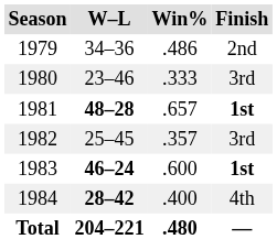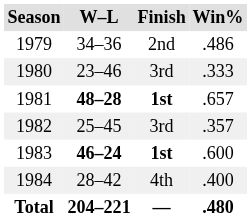 <table BORDER="0" CELLPADDING="3" CELLSPACING="0">
 <tr ---- ALIGN="center" bgcolor="#e0e0e0">
 <th ALIGN="center">Season</th>
 <th ALIGN="center">W–L</th>
+<th ALIGN="center">Finish</th>
 <th ALIGN="center">Win%</th>
-<th ALIGN="center">Finish</th>
 </tr>
 <tr ---- ALIGN="center">
 <td ALIGN="center">1979</td>
 <td ALIGN="center">34–36</td>
+<td ALIGN="center">2nd</td>
 <td ALIGN="center">.486</td>
-<td ALIGN="center">2nd</td>
 </tr>
 <tr ---- ALIGN="center" bgcolor="#f0f0f0">
 <td ALIGN="center">1980</td>
 <td ALIGN="center">23–46</td>
+<td ALIGN="center">3rd</td>
 <td ALIGN="center">.333</td>
-<td ALIGN="center">3rd</td>
 </tr>
 <tr ---- ALIGN="center">
 <td ALIGN="center">1981</td>
 <td ALIGN="center"><strong>48–28</strong></td>
+<td ALIGN="center"><strong>1st</strong></td>
 <td ALIGN="center">.657</td>
-<td ALIGN="center"><strong>1st</strong></td>
 </tr>
 <tr ---- ALIGN="center" bgcolor="#f0f0f0">
 <td ALIGN="center">1982</td>
 <td ALIGN="center">25–45</td>
+<td ALIGN="center">3rd</td>
 <td ALIGN="center">.357</td>
-<td ALIGN="center">3rd</td>
 </tr>
 <tr ---- ALIGN="center">
 <td ALIGN="center">1983</td>
 <td ALIGN="center"><strong>46–24</strong></td>
+<td ALIGN="center"><strong>1st</strong></td>
 <td ALIGN="center">.600</td>
-<td ALIGN="center"><strong>1st</strong></td>
 </tr>
 <tr ---- ALIGN="center" bgcolor="#f0f0f0">
 <td ALIGN="center">1984</td>
-<td ALIGN="center"><strong>28–42</strong></td>
+<td ALIGN="center">28–42</td>
+<td ALIGN="center">4th</td>
 <td ALIGN="center">.400</td>
-<td ALIGN="center">4th</td>
 </tr>
 <tr ---- ALIGN="center">
 <td ALIGN="center"><strong>Total</strong></td>
 <td ALIGN="center"><strong>204–221</strong></td>
+<td ALIGN="center"><strong>—</strong></td>
 <td ALIGN="center"><strong>.480</strong></td>
-<td ALIGN="center"><strong>—</strong></td>
 </tr>
 </table>
